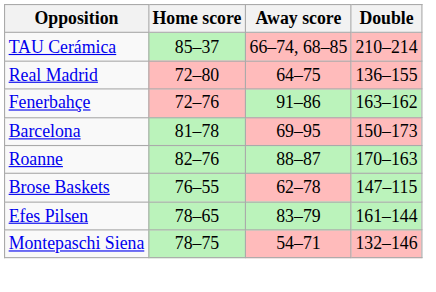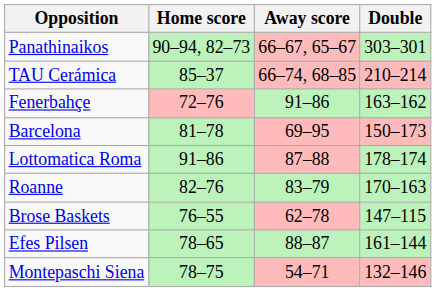 <table class="wikitable" style="text-align: center;">
 <tr>
 <th>Opposition</th>
 <th>Home score</th>
 <th>Away score</th>
 <th>Double</th>
 </tr>
 <tr>
+<td align="left"> <a href='#'>Panathinaikos</a></td>
+<td bgcolor=#BBF3BB>90–94, 82–73</td>
+<td bgcolor=#FFBBBB>66–67, 65–67</td>
+<td bgcolor=#BBF3BB>303–301</td>
+</tr>
+<tr>
 <td align="left"> <a href='#'>TAU Cerámica</a></td>
 <td bgcolor=#BBF3BB>85–37</td>
 <td bgcolor=#FFBBBB>66–74, 68–85</td>
 <td bgcolor=#FFBBBB>210–214</td>
-</tr>
-<tr>
-<td align="left"> <a href='#'>Real Madrid</a></td>
-<td bgcolor=#FFBBBB>72–80</td>
-<td bgcolor=#FFBBBB>64–75</td>
-<td bgcolor=#FFBBBB>136–155</td>
 </tr>
 <tr>
 <td align="left"> <a href='#'>Fenerbahçe</a></td>
 <td bgcolor=#FFBBBB>72–76</td>
 <td bgcolor=#BBF3BB>91–86</td>
 <td bgcolor=#BBF3BB>163–162</td>
 </tr>
 <tr>
 <td align="left"> <a href='#'>Barcelona</a></td>
 <td bgcolor=#BBF3BB>81–78</td>
 <td bgcolor=#FFBBBB>69–95</td>
 <td bgcolor=#FFBBBB>150–173</td>
 </tr>
 <tr>
+<td align="left"> <a href='#'>Lottomatica Roma</a></td>
+<td bgcolor=#BBF3BB>91–86</td>
+<td bgcolor=#FFBBBB>87–88</td>
+<td bgcolor=#BBF3BB>178–174</td>
+</tr>
+<tr>
 <td align="left"> <a href='#'>Roanne</a></td>
 <td bgcolor=#BBF3BB>82–76</td>
-<td bgcolor=#BBF3BB>88–87</td>
+<td bgcolor=#BBF3BB>83–79</td>
 <td bgcolor=#BBF3BB>170–163</td>
 </tr>
 <tr>
 <td align="left"> <a href='#'>Brose Baskets</a></td>
 <td bgcolor=#BBF3BB>76–55</td>
 <td bgcolor=#FFBBBB>62–78</td>
 <td bgcolor=#BBF3BB>147–115</td>
 </tr>
 <tr>
 <td align="left"> <a href='#'>Efes Pilsen</a></td>
 <td bgcolor=#BBF3BB>78–65</td>
-<td bgcolor=#BBF3BB>83–79</td>
+<td bgcolor=#BBF3BB>88–87</td>
 <td bgcolor=#BBF3BB>161–144</td>
 </tr>
 <tr>
 <td align="left"> <a href='#'>Montepaschi Siena</a></td>
 <td bgcolor=#BBF3BB>78–75</td>
 <td bgcolor=#FFBBBB>54–71</td>
 <td bgcolor=#FFBBBB>132–146</td>
 </tr>
 </table>
